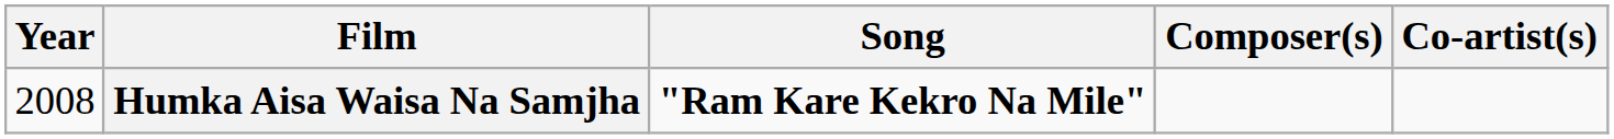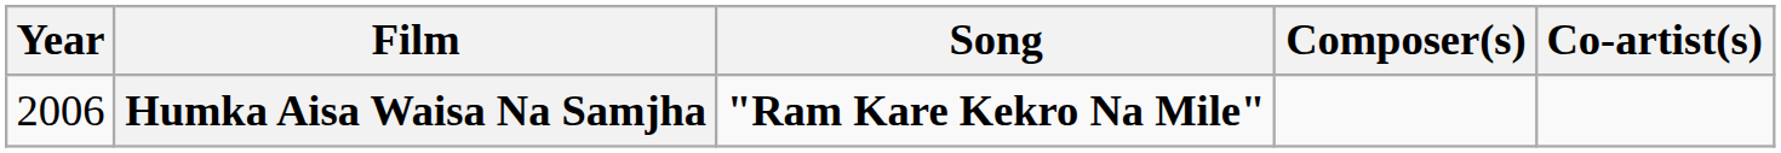 <table class="wikitable">
 <tr>
 <th>Year</th>
 <th>Film</th>
 <th>Song</th>
 <th>Composer(s)</th>
 <th>Co-artist(s)</th>
 </tr>
 <tr>
-<td>2008</td>
+<td>2006</td>
 <th>Humka Aisa Waisa Na Samjha</th>
 <td><strong>"Ram Kare Kekro Na Mile"</strong></td>
 <td></td>
 <td></td>
 </tr>
 </table>
